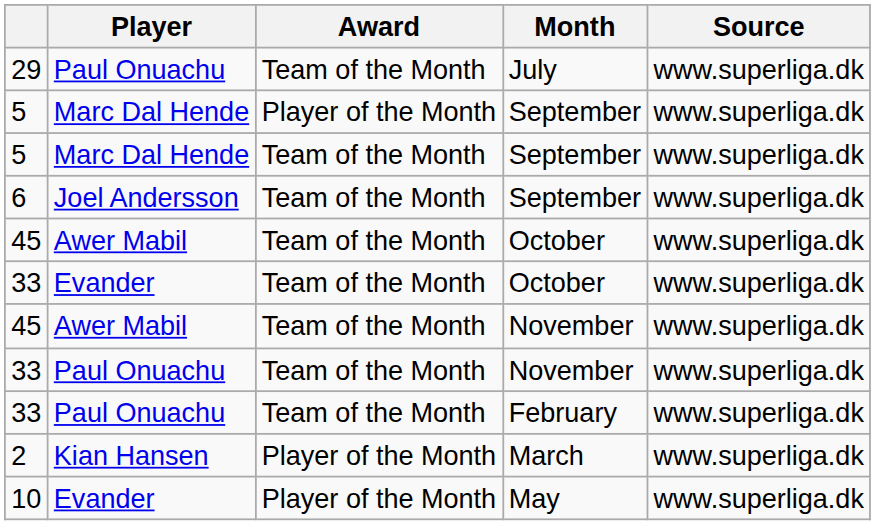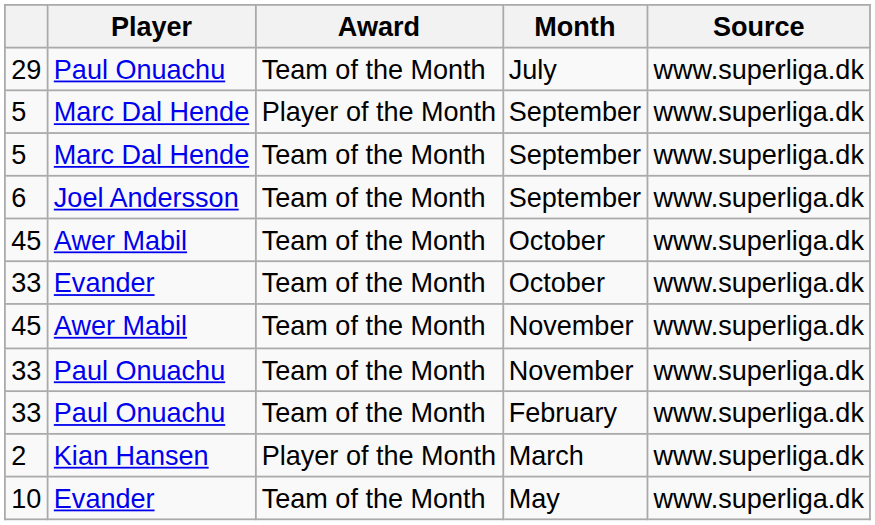 <table class="wikitable sortable" style="text-align:left; font-size:95%;">
 <tr>
 <th></th>
 <th>Player</th>
 <th>Award</th>
 <th>Month</th>
 <th>Source</th>
 </tr>
 <tr>
 <td>29</td>
 <td><a href='#'>Paul Onuachu</a></td>
 <td>Team of the Month</td>
 <td>July</td>
 <td>www.superliga.dk </td>
 </tr>
 <tr>
 <td>5</td>
 <td><a href='#'>Marc Dal Hende</a></td>
 <td>Player of the Month</td>
 <td>September</td>
 <td>www.superliga.dk </td>
 </tr>
 <tr>
 <td>5</td>
 <td><a href='#'>Marc Dal Hende</a></td>
 <td>Team of the Month</td>
 <td>September</td>
 <td>www.superliga.dk</td>
 </tr>
 <tr>
 <td>6</td>
 <td><a href='#'>Joel Andersson</a></td>
 <td>Team of the Month</td>
 <td>September</td>
 <td>www.superliga.dk</td>
 </tr>
 <tr>
 <td>45</td>
 <td><a href='#'>Awer Mabil</a></td>
 <td>Team of the Month</td>
 <td>October</td>
 <td>www.superliga.dk</td>
 </tr>
 <tr>
 <td>33</td>
 <td><a href='#'>Evander</a></td>
 <td>Team of the Month</td>
 <td>October</td>
 <td>www.superliga.dk</td>
 </tr>
 <tr>
 <td>45</td>
 <td><a href='#'>Awer Mabil</a></td>
 <td>Team of the Month</td>
 <td>November</td>
 <td>www.superliga.dk</td>
 </tr>
 <tr>
 <td>33</td>
 <td><a href='#'>Paul Onuachu</a></td>
 <td>Team of the Month</td>
 <td>November</td>
 <td>www.superliga.dk</td>
 </tr>
 <tr>
 <td>33</td>
 <td><a href='#'>Paul Onuachu</a></td>
 <td>Team of the Month</td>
 <td>February</td>
 <td>www.superliga.dk</td>
 </tr>
 <tr>
 <td>2</td>
 <td><a href='#'>Kian Hansen</a></td>
 <td>Player of the Month</td>
 <td>March</td>
 <td>www.superliga.dk</td>
 </tr>
 <tr>
 <td>10</td>
 <td><a href='#'>Evander</a></td>
-<td>Player of the Month</td>
+<td>Team of the Month</td>
 <td>May</td>
 <td>www.superliga.dk</td>
 </tr>
 </table>
